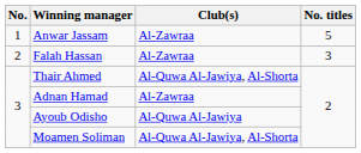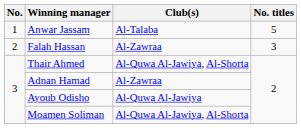 <table class="sortable wikitable">
 <tr>
 <th>No.</th>
 <th>Winning manager</th>
 <th>Club(s)</th>
 <th>No. titles</th>
 </tr>
 <tr>
 <td align="center">1</td>
 <td align=left> <a href='#'>Anwar Jassam</a></td>
-<td><a href='#'>Al-Zawraa</a></td>
+<td><a href='#'>Al-Talaba</a></td>
 <td align="center">5</td>
 </tr>
 <tr>
 <td align="center">2</td>
 <td align=left> <a href='#'>Falah Hassan</a></td>
 <td><a href='#'>Al-Zawraa</a></td>
 <td align="center">3</td>
 </tr>
 <tr>
 <td align="center" rowspan=4>3</td>
 <td align=left> <a href='#'>Thair Ahmed</a></td>
 <td><a href='#'>Al-Quwa Al-Jawiya</a>, <a href='#'>Al-Shorta</a></td>
 <td align="center" rowspan=4>2</td>
 </tr>
 <tr>
 <td align=left> <a href='#'>Adnan Hamad</a></td>
 <td><a href='#'>Al-Zawraa</a></td>
 </tr>
 <tr>
 <td align=left> <a href='#'>Ayoub Odisho</a></td>
 <td><a href='#'>Al-Quwa Al-Jawiya</a></td>
 </tr>
 <tr>
 <td align=left> <a href='#'>Moamen Soliman</a></td>
 <td><a href='#'>Al-Quwa Al-Jawiya</a>, <a href='#'>Al-Shorta</a></td>
 </tr>
 </table>
